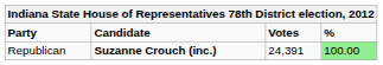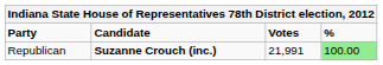 <table class="wikitable">
 <tr>
 <th colspan="4">Indiana State House of Representatives 78th District election, 2012</th>
 </tr>
 <tr>
 <td><strong>Party</strong></td>
 <td><strong>Candidate</strong></td>
 <td><strong>Votes</strong></td>
 <td><strong>%</strong></td>
 </tr>
 <tr>
 <td>Republican</td>
 <td><strong>Suzanne Crouch (inc.)</strong></td>
-<td>24,391</td>
+<td>21,991</td>
 <td style="background: lightgreen;">100.00</td>
 </tr>
 </table>
